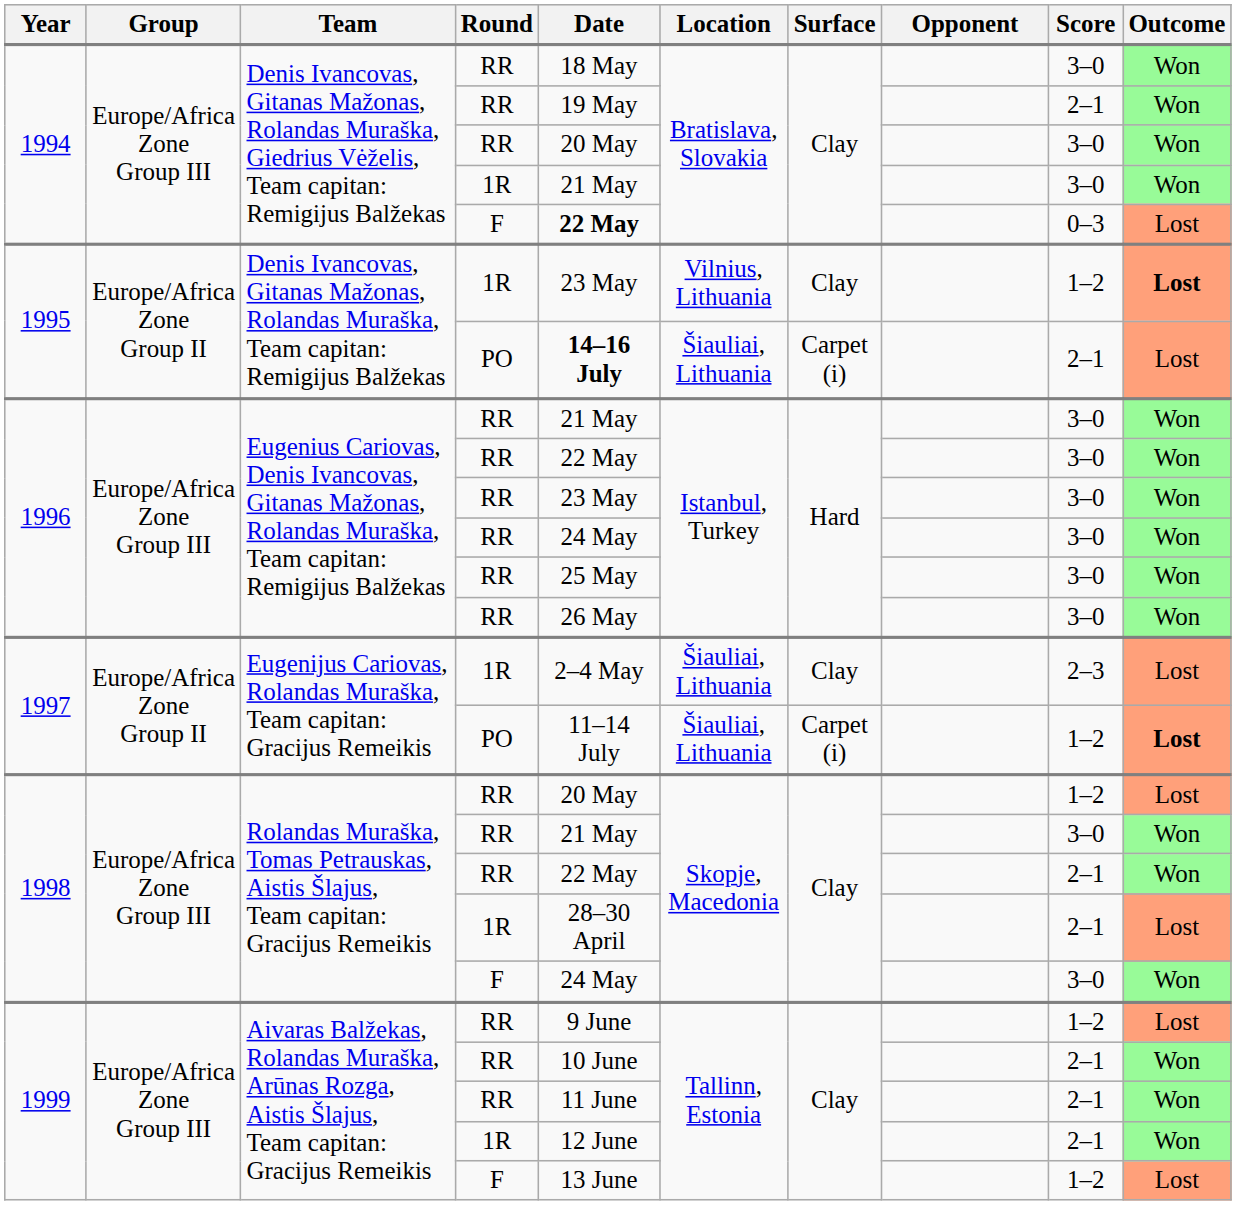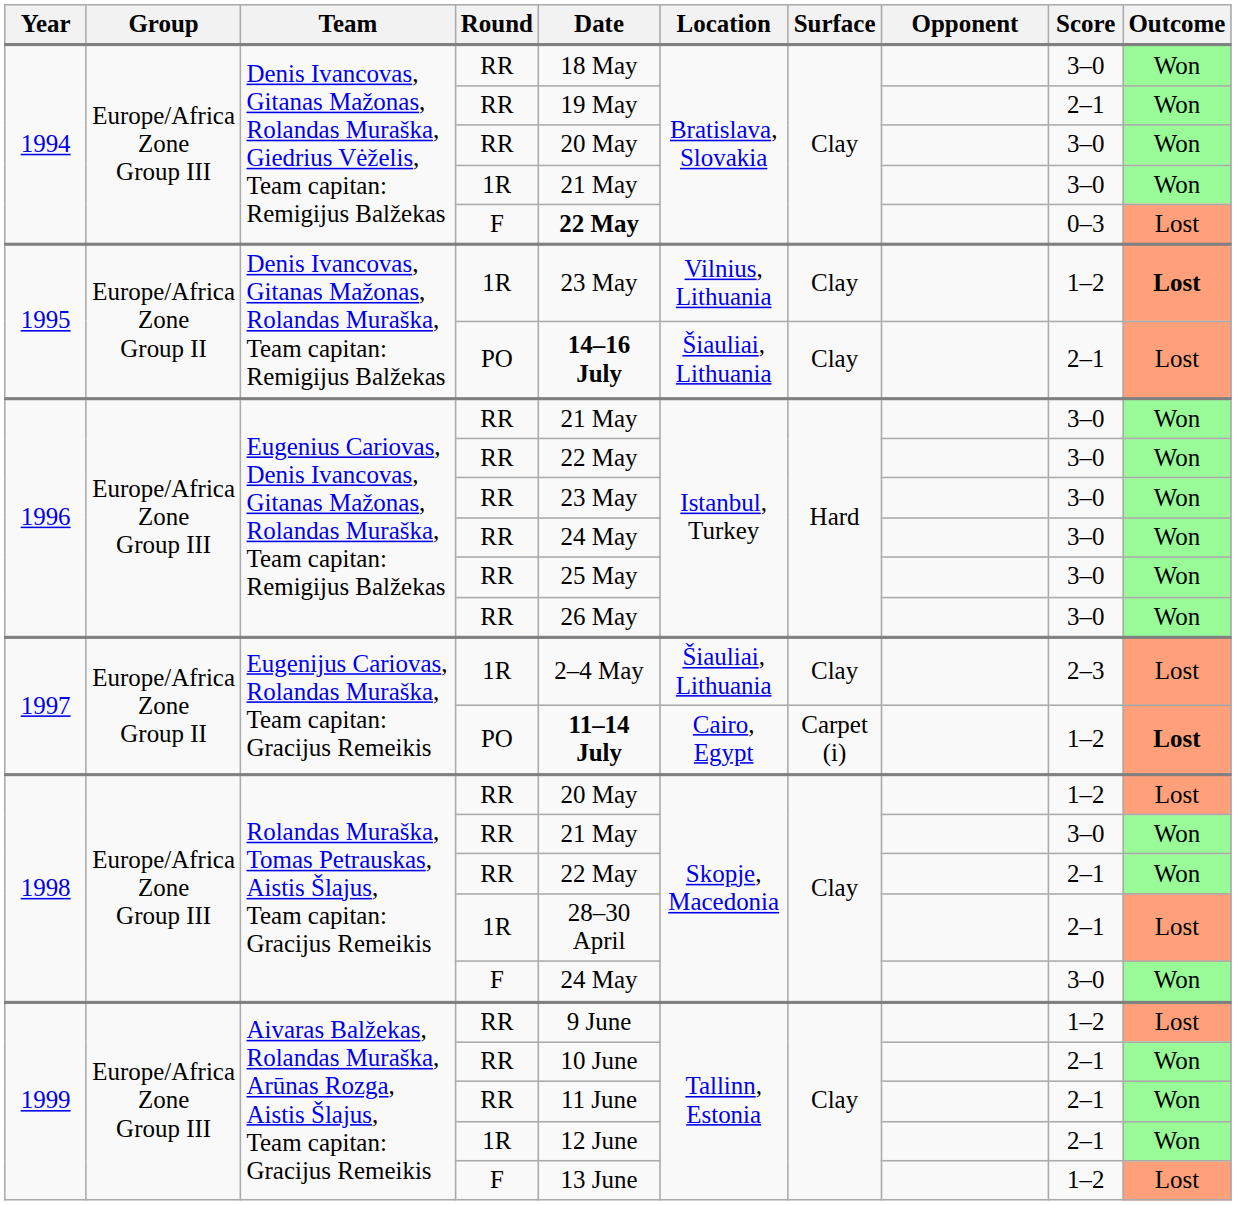 <table class="wikitable collapsible collapsed" style=text-align:center>
 <tr>
 <th width=45>Year</th>
 <th width=80>Group</th>
 <th width=130>Team</th>
 <th width=45>Round</th>
 <th width=70>Date</th>
 <th width=75>Location</th>
 <th width=50>Surface</th>
 <th width=100>Opponent</th>
 <th width=40>Score</th>
 <th>Outcome</th>
 </tr>
 <tr style="border-top:2px solid gray"  >
 <td rowspan=5><a href='#'>1994</a></td>
 <td rowspan=5>Europe/Africa Zone <br>Group III</td>
 <td rowspan=5 align=left><a href='#'>Denis Ivancovas</a>, <br><a href='#'>Gitanas Mažonas</a>, <br><a href='#'>Rolandas Muraška</a>, <br><a href='#'>Giedrius Vėželis</a>, <br>Team capitan: <br>Remigijus Balžekas</td>
 <td>RR</td>
 <td>18 May</td>
 <td rowspan=5><a href='#'>Bratislava</a>, <a href='#'>Slovakia</a></td>
 <td rowspan=5>Clay</td>
 <td align=left></td>
 <td>3–0</td>
 <td bgcolor=98fb98>Won</td>
 </tr>
 <tr>
 <td>RR</td>
 <td>19 May</td>
 <td align=left></td>
 <td>2–1</td>
 <td bgcolor=98fb98>Won</td>
 </tr>
 <tr>
 <td>RR</td>
 <td>20 May</td>
 <td align=left></td>
 <td>3–0</td>
 <td bgcolor=98fb98>Won</td>
 </tr>
 <tr>
 <td>1R</td>
 <td>21 May</td>
 <td align=left></td>
 <td>3–0</td>
 <td bgcolor=98fb98>Won</td>
 </tr>
 <tr>
 <td>F</td>
 <td><strong>22 May</strong></td>
 <td align=left></td>
 <td>0–3</td>
 <td bgcolor=ffa07a>Lost</td>
 </tr>
 <tr style="border-top:2px solid gray"  >
 <td rowspan=2><a href='#'>1995</a></td>
 <td rowspan=2>Europe/Africa Zone <br>Group II</td>
 <td rowspan=2 align=left><a href='#'>Denis Ivancovas</a>, <br><a href='#'>Gitanas Mažonas</a>, <br><a href='#'>Rolandas Muraška</a>, <br>Team capitan: <br>Remigijus Balžekas</td>
 <td>1R</td>
 <td>23 May</td>
 <td><a href='#'>Vilnius</a>, <a href='#'>Lithuania</a></td>
 <td>Clay</td>
 <td align=left></td>
 <td>1–2</td>
 <td bgcolor=ffa07a><strong>Lost</strong></td>
 </tr>
 <tr>
 <td>PO</td>
 <td><strong>14–16 July</strong></td>
 <td><a href='#'>Šiauliai</a>, <a href='#'>Lithuania</a></td>
-<td>Carpet (i)</td>
+<td>Clay</td>
 <td align=left></td>
 <td>2–1</td>
 <td bgcolor=ffa07a>Lost</td>
 </tr>
 <tr style="border-top:2px solid gray"  >
 <td rowspan=6><a href='#'>1996</a></td>
 <td rowspan=6>Europe/Africa Zone <br>Group III</td>
 <td rowspan=6 align=left><a href='#'>Eugenius Cariovas</a>, <br><a href='#'>Denis Ivancovas</a>, <br><a href='#'>Gitanas Mažonas</a>, <br><a href='#'>Rolandas Muraška</a>, <br>Team capitan: <br>Remigijus Balžekas</td>
 <td>RR</td>
 <td>21 May</td>
 <td rowspan=6><a href='#'>Istanbul</a>, Turkey</td>
 <td rowspan=6>Hard</td>
 <td align=left></td>
 <td>3–0</td>
 <td bgcolor=98fb98>Won</td>
 </tr>
 <tr>
 <td>RR</td>
 <td>22 May</td>
 <td align=left></td>
 <td>3–0</td>
 <td bgcolor=98fb98>Won</td>
 </tr>
 <tr>
 <td>RR</td>
 <td>23 May</td>
 <td align=left></td>
 <td>3–0</td>
 <td bgcolor=98fb98>Won</td>
 </tr>
 <tr>
 <td>RR</td>
 <td>24 May</td>
 <td align=left></td>
 <td>3–0</td>
 <td bgcolor=98fb98>Won</td>
 </tr>
 <tr>
 <td>RR</td>
 <td>25 May</td>
 <td align=left></td>
 <td>3–0</td>
 <td bgcolor=98fb98>Won</td>
 </tr>
 <tr>
 <td>RR</td>
 <td>26 May</td>
 <td align=left></td>
 <td>3–0</td>
 <td bgcolor=98fb98>Won</td>
 </tr>
 <tr style="border-top:2px solid gray"  >
 <td rowspan=2><a href='#'>1997</a></td>
 <td rowspan=2>Europe/Africa Zone <br>Group II</td>
 <td rowspan=2 align=left><a href='#'>Eugenijus Cariovas</a>, <br><a href='#'>Rolandas Muraška</a>, <br>Team capitan: <br>Gracijus Remeikis</td>
 <td>1R</td>
 <td>2–4 May</td>
 <td><a href='#'>Šiauliai</a>, <a href='#'>Lithuania</a></td>
 <td>Clay</td>
 <td align=left></td>
 <td>2–3</td>
 <td bgcolor=ffa07a>Lost</td>
 </tr>
 <tr>
 <td>PO</td>
-<td>11–14 July</td>
-<td><a href='#'>Šiauliai</a>, <a href='#'>Lithuania</a></td>
+<td><strong>11–14 July</strong></td>
+<td><a href='#'>Cairo</a>, <a href='#'>Egypt</a></td>
 <td>Carpet (i)</td>
 <td align=left></td>
 <td>1–2</td>
 <td bgcolor=ffa07a><strong>Lost</strong></td>
 </tr>
 <tr style="border-top:2px solid gray"  >
 <td rowspan=5><a href='#'>1998</a></td>
 <td rowspan=5>Europe/Africa Zone <br>Group III</td>
 <td rowspan=5 align=left><a href='#'>Rolandas Muraška</a>, <br><a href='#'>Tomas Petrauskas</a>, <br><a href='#'>Aistis Šlajus</a>, <br>Team capitan: <br>Gracijus Remeikis</td>
 <td>RR</td>
 <td>20 May</td>
 <td rowspan=5><a href='#'>Skopje</a>, <a href='#'>Macedonia</a></td>
 <td rowspan=5>Clay</td>
 <td align=left></td>
 <td>1–2</td>
 <td bgcolor=ffa07a>Lost</td>
 </tr>
 <tr>
 <td>RR</td>
 <td>21 May</td>
 <td align=left></td>
 <td>3–0</td>
 <td bgcolor=98fb98>Won</td>
 </tr>
 <tr>
 <td>RR</td>
 <td>22 May</td>
 <td align=left></td>
 <td>2–1</td>
 <td bgcolor=98fb98>Won</td>
 </tr>
 <tr>
 <td>1R</td>
 <td>28–30 April</td>
 <td align=left></td>
 <td>2–1</td>
 <td bgcolor=ffa07a>Lost</td>
 </tr>
 <tr>
 <td>F</td>
 <td>24 May</td>
 <td align=left></td>
 <td>3–0</td>
 <td bgcolor=98fb98>Won</td>
 </tr>
 <tr style="border-top:2px solid gray"  >
 <td rowspan=5><a href='#'>1999</a></td>
 <td rowspan=5>Europe/Africa Zone <br>Group III</td>
 <td rowspan=5 align=left><a href='#'>Aivaras Balžekas</a>, <br><a href='#'>Rolandas Muraška</a>, <br><a href='#'>Arūnas Rozga</a>, <br><a href='#'>Aistis Šlajus</a>, <br>Team capitan: <br>Gracijus Remeikis</td>
 <td>RR</td>
 <td>9 June</td>
 <td rowspan=5><a href='#'>Tallinn</a>, <a href='#'>Estonia</a></td>
 <td rowspan=5>Clay</td>
 <td align=left></td>
 <td>1–2</td>
 <td bgcolor=ffa07a>Lost</td>
 </tr>
 <tr>
 <td>RR</td>
 <td>10 June</td>
 <td align=left></td>
 <td>2–1</td>
 <td bgcolor=98fb98>Won</td>
 </tr>
 <tr>
 <td>RR</td>
 <td>11 June</td>
 <td align=left></td>
 <td>2–1</td>
 <td bgcolor=98fb98>Won</td>
 </tr>
 <tr>
 <td>1R</td>
 <td>12 June</td>
 <td align=left></td>
 <td>2–1</td>
 <td bgcolor=98fb98>Won</td>
 </tr>
 <tr>
 <td>F</td>
 <td>13 June</td>
 <td align=left></td>
 <td>1–2</td>
 <td bgcolor=ffa07a>Lost</td>
 </tr>
 </table>
